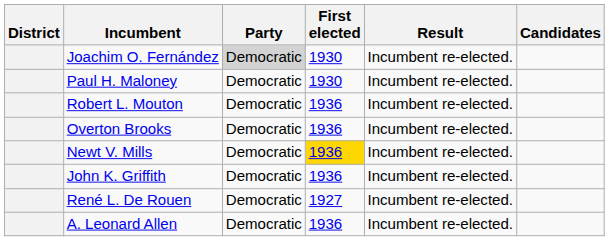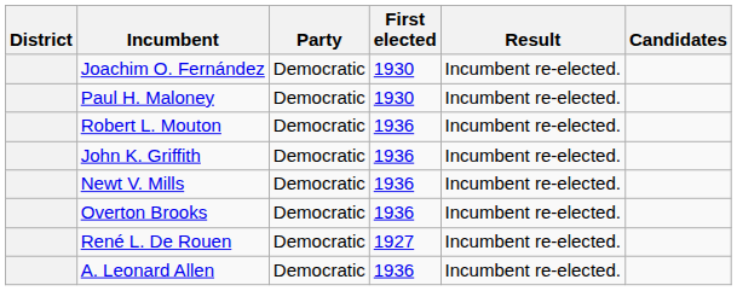 <table class=wikitable>
 <tr valign=bottom>
 <th>District</th>
 <th>Incumbent</th>
 <th>Party</th>
 <th>First<br>elected</th>
 <th>Result</th>
 <th>Candidates</th>
 </tr>
 <tr>
 <th></th>
 <td><a href='#'>Joachim O. Fernández</a></td>
-<td style="background: lightgrey;">Democratic</td>
+<td>Democratic</td>
 <td><a href='#'>1930</a></td>
 <td>Incumbent re-elected.</td>
 <td nowrap></td>
 </tr>
 <tr>
 <th></th>
 <td><a href='#'>Paul H. Maloney</a></td>
 <td>Democratic</td>
 <td><a href='#'>1930</a></td>
 <td>Incumbent re-elected.</td>
 <td nowrap></td>
 </tr>
 <tr>
 <th></th>
 <td><a href='#'>Robert L. Mouton</a></td>
 <td>Democratic</td>
 <td><a href='#'>1936</a></td>
 <td>Incumbent re-elected.</td>
 <td nowrap></td>
 </tr>
 <tr>
 <th></th>
-<td><a href='#'>Overton Brooks</a></td>
+<td><a href='#'>John K. Griffith</a></td>
 <td>Democratic</td>
 <td><a href='#'>1936</a></td>
 <td>Incumbent re-elected.</td>
 <td nowrap></td>
 </tr>
 <tr>
 <th></th>
 <td><a href='#'>Newt V. Mills</a></td>
 <td>Democratic</td>
-<td style="background: gold;"><a href='#'>1936</a></td>
+<td><a href='#'>1936</a></td>
 <td>Incumbent re-elected.</td>
 <td nowrap></td>
 </tr>
 <tr>
 <th></th>
-<td><a href='#'>John K. Griffith</a></td>
+<td><a href='#'>Overton Brooks</a></td>
 <td>Democratic</td>
 <td><a href='#'>1936</a></td>
 <td>Incumbent re-elected.</td>
 <td nowrap></td>
 </tr>
 <tr>
 <th></th>
 <td><a href='#'>René L. De Rouen</a></td>
 <td>Democratic</td>
 <td><a href='#'>1927 </a></td>
 <td>Incumbent re-elected.</td>
 <td nowrap></td>
 </tr>
 <tr>
 <th></th>
 <td><a href='#'>A. Leonard Allen</a></td>
 <td>Democratic</td>
 <td><a href='#'>1936</a></td>
 <td>Incumbent re-elected.</td>
 <td nowrap></td>
 </tr>
 </table>
